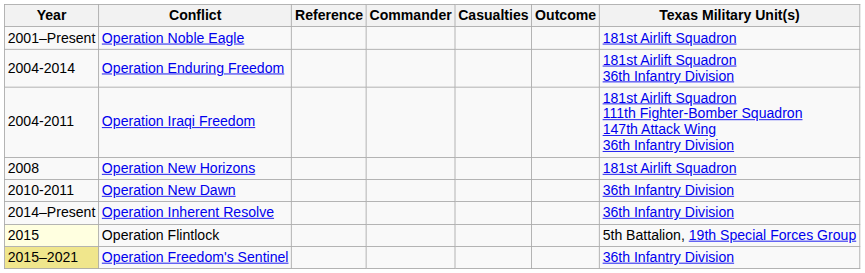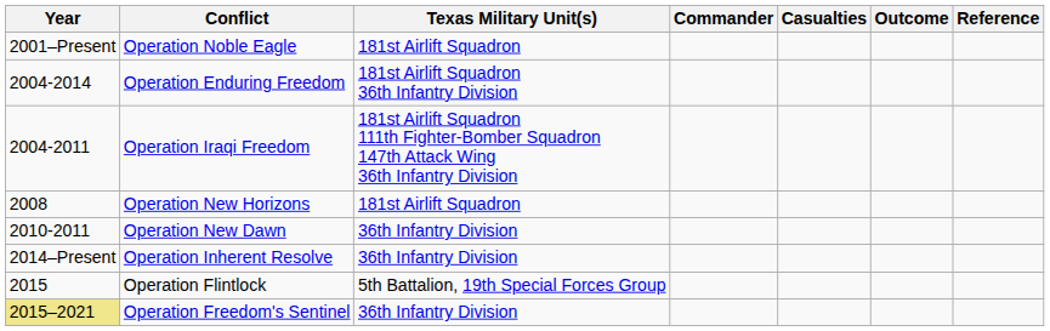 <table class="wikitable">
 <tr>
 <th>Year</th>
 <th>Conflict</th>
-<th>Reference</th>
+<th>Texas Military Unit(s)</th>
 <th>Commander</th>
 <th>Casualties</th>
 <th>Outcome</th>
-<th>Texas Military Unit(s)</th>
+<th>Reference</th>
 </tr>
 <tr>
 <td>2001–Present</td>
 <td><a href='#'>Operation Noble Eagle</a></td>
+<td><a href='#'>181st Airlift Squadron</a></td>
 <td></td>
 <td></td>
 <td></td>
 <td></td>
-<td><a href='#'>181st Airlift Squadron</a></td>
 </tr>
 <tr>
 <td>2004-2014</td>
 <td><a href='#'>Operation Enduring Freedom</a></td>
+<td><a href='#'>181st Airlift Squadron</a><br><a href='#'>36th Infantry Division</a></td>
 <td></td>
 <td></td>
 <td></td>
 <td></td>
-<td><a href='#'>181st Airlift Squadron</a><br><a href='#'>36th Infantry Division</a></td>
 </tr>
 <tr>
 <td>2004-2011</td>
 <td><a href='#'>Operation Iraqi Freedom</a></td>
+<td><a href='#'>181st Airlift Squadron</a><br><a href='#'>111th Fighter-Bomber Squadron</a><br><a href='#'>147th Attack Wing</a><br><a href='#'>36th Infantry Division</a></td>
 <td></td>
 <td></td>
 <td></td>
 <td></td>
-<td><a href='#'>181st Airlift Squadron</a><br><a href='#'>111th Fighter-Bomber Squadron</a><br><a href='#'>147th Attack Wing</a><br><a href='#'>36th Infantry Division</a></td>
 </tr>
 <tr>
 <td>2008</td>
 <td><a href='#'>Operation New Horizons</a></td>
+<td><a href='#'>181st Airlift Squadron</a></td>
 <td></td>
 <td></td>
 <td></td>
 <td></td>
-<td><a href='#'>181st Airlift Squadron</a></td>
 </tr>
 <tr>
 <td>2010-2011</td>
 <td><a href='#'>Operation New Dawn</a></td>
+<td><a href='#'>36th Infantry Division</a></td>
 <td></td>
 <td></td>
 <td></td>
 <td></td>
-<td><a href='#'>36th Infantry Division</a></td>
 </tr>
 <tr>
 <td>2014–Present</td>
 <td><a href='#'>Operation Inherent Resolve</a></td>
+<td><a href='#'>36th Infantry Division</a></td>
 <td></td>
 <td></td>
 <td></td>
 <td></td>
-<td><a href='#'>36th Infantry Division</a></td>
 </tr>
 <tr>
-<td style="background: lightyellow;">2015</td>
+<td>2015</td>
 <td>Operation Flintlock</td>
+<td>5th Battalion, <a href='#'>19th Special Forces Group</a></td>
 <td></td>
 <td></td>
 <td></td>
 <td></td>
-<td>5th Battalion, <a href='#'>19th Special Forces Group</a></td>
 </tr>
 <tr>
 <td style="background: khaki;">2015–2021</td>
 <td><a href='#'>Operation Freedom's Sentinel</a></td>
+<td><a href='#'>36th Infantry Division</a></td>
 <td></td>
 <td></td>
 <td></td>
 <td></td>
-<td><a href='#'>36th Infantry Division</a></td>
 </tr>
 </table>
